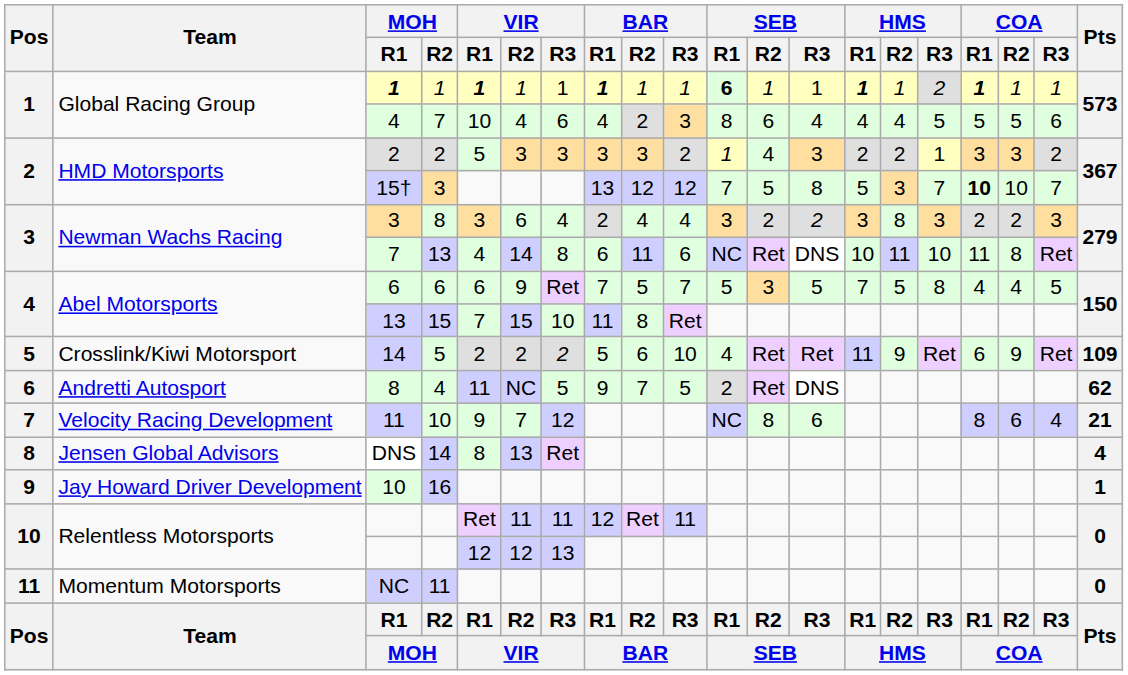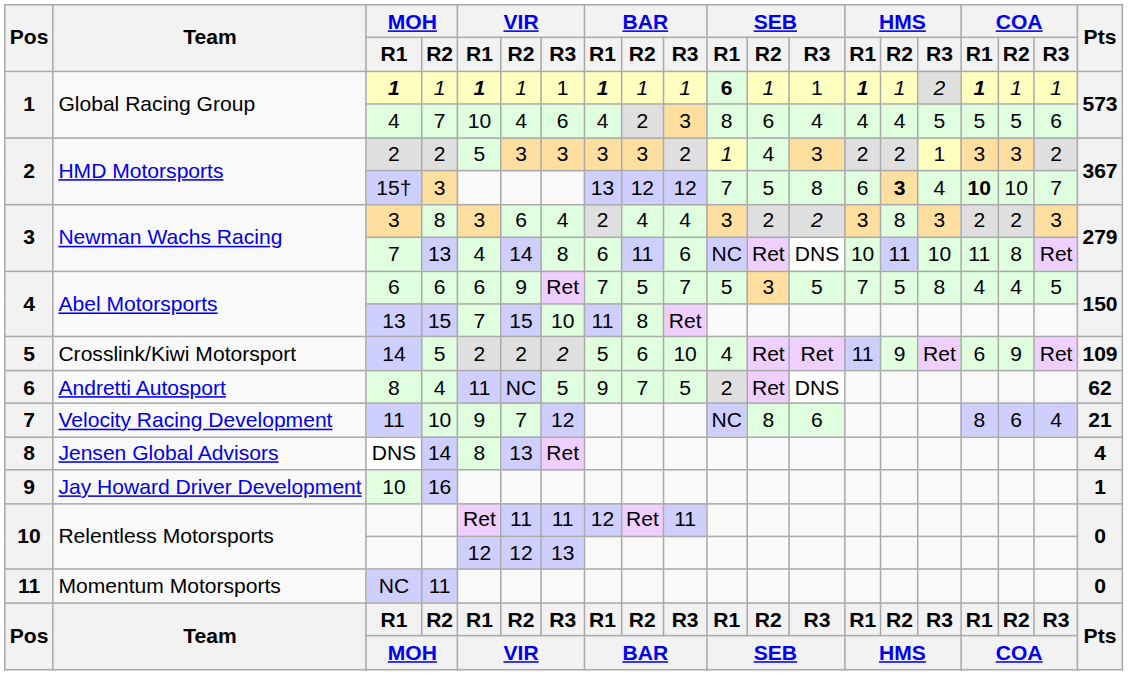 <table class="wikitable" style="font-size:85%; text-align:center">
 <tr style="background:#f9f9f9" valign="top">
 <th rowspan="2" valign="middle">Pos</th>
 <th rowspan="2" valign="middle">Team</th>
 <th colspan="2"><a href='#'>MOH</a></th>
 <th colspan="3"><a href='#'>VIR</a></th>
 <th colspan="3"><a href='#'>BAR</a></th>
 <th colspan="3"><a href='#'>SEB</a></th>
 <th colspan="3"><a href='#'>HMS</a></th>
 <th colspan="3"><a href='#'>COA</a></th>
 <th rowspan="2" valign="middle">Pts</th>
 </tr>
 <tr>
 <th>R1</th>
 <th>R2</th>
 <th>R1</th>
 <th>R2</th>
 <th>R3</th>
 <th>R1</th>
 <th>R2</th>
 <th>R3</th>
 <th>R1</th>
 <th>R2</th>
 <th>R3</th>
 <th>R1</th>
 <th>R2</th>
 <th>R3</th>
 <th>R1</th>
 <th>R2</th>
 <th>R3</th>
 </tr>
 <tr>
 <th rowspan="2">1</th>
 <td align="left" rowspan="2"> Global Racing Group</td>
 <td style="background:#ffffbf;"><strong><em>1</em></strong></td>
 <td style="background:#ffffbf;"><em>1</em></td>
 <td style="background:#ffffbf;"><strong><em>1</em></strong></td>
 <td style="background:#ffffbf;"><em>1</em></td>
 <td style="background:#ffffbf;">1</td>
 <td style="background:#ffffbf;"><strong><em>1</em></strong></td>
 <td style="background:#ffffbf;"><em>1</em></td>
 <td style="background:#ffffbf;"><em>1</em></td>
 <td style="background:#dfffdf;"><strong>6</strong></td>
 <td style="background:#ffffbf;"><em>1</em></td>
 <td style="background:#ffffbf;">1</td>
 <td style="background:#ffffbf;"><strong><em>1</em></strong></td>
 <td style="background:#ffffbf;"><em>1</em></td>
 <td style="background:#dfdfdf;"><em>2</em></td>
 <td style="background:#ffffbf;"><strong><em>1</em></strong></td>
 <td style="background:#ffffbf;"><em>1</em></td>
 <td style="background:#ffffbf;"><em>1</em></td>
 <th rowspan="2">573</th>
 </tr>
 <tr>
 <td style="background:#dfffdf;">4</td>
 <td style="background:#dfffdf;">7</td>
 <td style="background:#dfffdf;">10</td>
 <td style="background:#dfffdf;">4</td>
 <td style="background:#dfffdf;">6</td>
 <td style="background:#dfffdf;">4</td>
 <td style="background:#dfdfdf;">2</td>
 <td style="background:#ffdf9f;">3</td>
 <td style="background:#dfffdf;">8</td>
 <td style="background:#dfffdf;">6</td>
 <td style="background:#dfffdf;">4</td>
 <td style="background:#dfffdf;">4</td>
 <td style="background:#dfffdf;">4</td>
 <td style="background:#dfffdf;">5</td>
 <td style="background:#dfffdf;">5</td>
 <td style="background:#dfffdf;">5</td>
 <td style="background:#dfffdf;">6</td>
 </tr>
 <tr>
 <th rowspan="2">2</th>
 <td align="left" rowspan="2"> <a href='#'>HMD Motorsports</a></td>
 <td style="background:#dfdfdf;">2</td>
 <td style="background:#dfdfdf;">2</td>
 <td style="background:#dfffdf;">5</td>
 <td style="background:#ffdf9f;">3</td>
 <td style="background:#ffdf9f;">3</td>
 <td style="background:#ffdf9f;">3</td>
 <td style="background:#ffdf9f;">3</td>
 <td style="background:#dfdfdf;">2</td>
 <td style="background:#ffffbf;"><em>1</em></td>
 <td style="background:#dfffdf;">4</td>
 <td style="background:#ffdf9f;">3</td>
 <td style="background:#dfdfdf;">2</td>
 <td style="background:#dfdfdf;">2</td>
 <td style="background:#ffffbf;">1</td>
 <td style="background:#ffdf9f;">3</td>
 <td style="background:#ffdf9f;">3</td>
 <td style="background:#dfdfdf;">2</td>
 <th rowspan="2">367</th>
 </tr>
 <tr>
 <td style="background:#cfcfff;">15†</td>
 <td style="background:#ffdf9f;">3</td>
 <td></td>
 <td></td>
 <td></td>
 <td style="background:#cfcfff;">13</td>
 <td style="background:#cfcfff;">12</td>
 <td style="background:#cfcfff;">12</td>
 <td style="background:#dfffdf;">7</td>
 <td style="background:#dfffdf;">5</td>
 <td style="background:#dfffdf;">8</td>
-<td style="background:#dfffdf;">5</td>
-<td style="background:#ffdf9f;">3</td>
-<td style="background:#dfffdf;">7</td>
+<td style="background:#dfffdf;">6</td>
+<td style="background:#ffdf9f;"><strong>3</strong></td>
+<td style="background:#dfffdf;">4</td>
 <td style="background:#dfffdf;"><strong>10</strong></td>
 <td style="background:#dfffdf;">10</td>
 <td style="background:#dfffdf;">7</td>
 </tr>
 <tr>
 <th rowspan="2">3</th>
 <td align="left" rowspan="2"> <a href='#'>Newman Wachs Racing</a></td>
 <td style="background:#ffdf9f;">3</td>
 <td style="background:#dfffdf;">8</td>
 <td style="background:#ffdf9f;">3</td>
 <td style="background:#dfffdf;">6</td>
 <td style="background:#dfffdf;">4</td>
 <td style="background:#dfdfdf;">2</td>
 <td style="background:#dfffdf;">4</td>
 <td style="background:#dfffdf;">4</td>
 <td style="background:#ffdf9f;">3</td>
 <td style="background:#dfdfdf;">2</td>
 <td style="background:#dfdfdf;"><em>2</em></td>
 <td style="background:#ffdf9f;">3</td>
 <td style="background:#dfffdf;">8</td>
 <td style="background:#ffdf9f;">3</td>
 <td style="background:#dfdfdf;">2</td>
 <td style="background:#dfdfdf;">2</td>
 <td style="background:#ffdf9f;">3</td>
 <th rowspan="2">279</th>
 </tr>
 <tr>
 <td style="background:#dfffdf;">7</td>
 <td style="background:#cfcfff;">13</td>
 <td style="background:#dfffdf;">4</td>
 <td style="background:#cfcfff;">14</td>
 <td style="background:#dfffdf;">8</td>
 <td style="background:#dfffdf;">6</td>
 <td style="background:#cfcfff;">11</td>
 <td style="background:#dfffdf;">6</td>
 <td style="background:#cfcfff;">NC</td>
 <td style="background:#efcfff;">Ret</td>
 <td style="background:#ffffff;">DNS</td>
 <td style="background:#dfffdf;">10</td>
 <td style="background:#cfcfff;">11</td>
 <td style="background:#dfffdf;">10</td>
 <td style="background:#dfffdf;">11</td>
 <td style="background:#dfffdf;">8</td>
 <td style="background:#efcfff;">Ret</td>
 </tr>
 <tr>
 <th rowspan="2">4</th>
 <td align="left" rowspan="2"> <a href='#'>Abel Motorsports</a></td>
 <td style="background:#dfffdf;">6</td>
 <td style="background:#dfffdf;">6</td>
 <td style="background:#dfffdf;">6</td>
 <td style="background:#dfffdf;">9</td>
 <td style="background:#efcfff;">Ret</td>
 <td style="background:#dfffdf;">7</td>
 <td style="background:#dfffdf;">5</td>
 <td style="background:#dfffdf;">7</td>
 <td style="background:#dfffdf;">5</td>
 <td style="background:#ffdf9f;">3</td>
 <td style="background:#dfffdf;">5</td>
 <td style="background:#dfffdf;">7</td>
 <td style="background:#dfffdf;">5</td>
 <td style="background:#dfffdf;">8</td>
 <td style="background:#dfffdf;">4</td>
 <td style="background:#dfffdf;">4</td>
 <td style="background:#dfffdf;">5</td>
 <th rowspan="2">150</th>
 </tr>
 <tr>
 <td style="background:#cfcfff;">13</td>
 <td style="background:#cfcfff;">15</td>
 <td style="background:#dfffdf;">7</td>
 <td style="background:#cfcfff;">15</td>
 <td style="background:#dfffdf;">10</td>
 <td style="background:#cfcfff;">11</td>
 <td style="background:#dfffdf;">8</td>
 <td style="background:#efcfff;">Ret</td>
 <td></td>
 <td></td>
 <td></td>
 <td></td>
 <td></td>
 <td></td>
 <td></td>
 <td></td>
 <td></td>
 </tr>
 <tr>
 <th>5</th>
 <td align="left"> Crosslink/Kiwi Motorsport</td>
 <td style="background:#cfcfff;">14</td>
 <td style="background:#dfffdf;">5</td>
 <td style="background:#dfdfdf;">2</td>
 <td style="background:#dfdfdf;">2</td>
 <td style="background:#dfdfdf;"><em>2</em></td>
 <td style="background:#dfffdf;">5</td>
 <td style="background:#dfffdf;">6</td>
 <td style="background:#dfffdf;">10</td>
 <td style="background:#dfffdf;">4</td>
 <td style="background:#efcfff;">Ret</td>
 <td style="background:#efcfff;">Ret</td>
 <td style="background:#cfcfff;">11</td>
 <td style="background:#dfffdf;">9</td>
 <td style="background:#efcfff;">Ret</td>
 <td style="background:#dfffdf;">6</td>
 <td style="background:#dfffdf;">9</td>
 <td style="background:#efcfff;">Ret</td>
 <th>109</th>
 </tr>
 <tr>
 <th>6</th>
 <td align="left"> <a href='#'>Andretti Autosport</a></td>
 <td style="background:#dfffdf;">8</td>
 <td style="background:#dfffdf;">4</td>
 <td style="background:#cfcfff;">11</td>
 <td style="background:#cfcfff;">NC</td>
 <td style="background:#dfffdf;">5</td>
 <td style="background:#dfffdf;">9</td>
 <td style="background:#dfffdf;">7</td>
 <td style="background:#dfffdf;">5</td>
 <td style="background:#dfdfdf;">2</td>
 <td style="background:#efcfff;">Ret</td>
 <td style="background:#ffffff;">DNS</td>
 <td></td>
 <td></td>
 <td></td>
 <td></td>
 <td></td>
 <td></td>
 <th>62</th>
 </tr>
 <tr>
 <th>7</th>
 <td align="left"> <a href='#'>Velocity Racing Development</a></td>
 <td style="background:#cfcfff;">11</td>
 <td style="background:#dfffdf;">10</td>
 <td style="background:#dfffdf;">9</td>
 <td style="background:#dfffdf;">7</td>
 <td style="background:#cfcfff;">12</td>
 <td></td>
 <td></td>
 <td></td>
 <td style="background:#cfcfff;">NC</td>
 <td style="background:#dfffdf;">8</td>
 <td style="background:#dfffdf;">6</td>
 <td></td>
 <td></td>
 <td></td>
 <td style="background:#cfcfff;">8</td>
 <td style="background:#cfcfff;">6</td>
 <td style="background:#cfcfff;">4</td>
 <th>21</th>
 </tr>
 <tr>
 <th>8</th>
 <td align="left"> <a href='#'>Jensen Global Advisors</a></td>
 <td style="background:#ffffff;">DNS</td>
 <td style="background:#cfcfff;">14</td>
 <td style="background:#dfffdf;">8</td>
 <td style="background:#cfcfff;">13</td>
 <td style="background:#efcfff;">Ret</td>
 <td></td>
 <td></td>
 <td></td>
 <td></td>
 <td></td>
 <td></td>
 <td></td>
 <td></td>
 <td></td>
 <td></td>
 <td></td>
 <td></td>
 <th>4</th>
 </tr>
 <tr>
 <th>9</th>
 <td align="left"> <a href='#'>Jay Howard Driver Development</a></td>
 <td style="background:#dfffdf;">10</td>
 <td style="background:#cfcfff;">16</td>
 <td></td>
 <td></td>
 <td></td>
 <td></td>
 <td></td>
 <td></td>
 <td></td>
 <td></td>
 <td></td>
 <td></td>
 <td></td>
 <td></td>
 <td></td>
 <td></td>
 <td></td>
 <th>1</th>
 </tr>
 <tr>
 <th rowspan="2">10</th>
 <td align="left" rowspan="2"> Relentless Motorsports</td>
 <td></td>
 <td></td>
 <td style="background:#efcfff;">Ret</td>
 <td style="background:#cfcfff;">11</td>
 <td style="background:#cfcfff;">11</td>
 <td style="background:#cfcfff;">12</td>
 <td style="background:#efcfff;">Ret</td>
 <td style="background:#cfcfff;">11</td>
 <td></td>
 <td></td>
 <td></td>
 <td></td>
 <td></td>
 <td></td>
 <td></td>
 <td></td>
 <td></td>
 <th rowspan="2">0</th>
 </tr>
 <tr>
 <td></td>
 <td></td>
 <td style="background:#cfcfff;">12</td>
 <td style="background:#cfcfff;">12</td>
 <td style="background:#cfcfff;">13</td>
 <td></td>
 <td></td>
 <td></td>
 <td></td>
 <td></td>
 <td></td>
 <td></td>
 <td></td>
 <td></td>
 <td></td>
 <td></td>
 <td></td>
 </tr>
 <tr>
 <th>11</th>
 <td align="left"> Momentum Motorsports</td>
 <td style="background:#cfcfff;">NC</td>
 <td style="background:#cfcfff;">11</td>
 <td></td>
 <td></td>
 <td></td>
 <td></td>
 <td></td>
 <td></td>
 <td></td>
 <td></td>
 <td></td>
 <td></td>
 <td></td>
 <td></td>
 <td></td>
 <td></td>
 <td></td>
 <th>0</th>
 </tr>
 <tr>
 <th rowspan="2">Pos</th>
 <th rowspan="2">Team</th>
 <th>R1</th>
 <th>R2</th>
 <th>R1</th>
 <th>R2</th>
 <th>R3</th>
 <th>R1</th>
 <th>R2</th>
 <th>R3</th>
 <th>R1</th>
 <th>R2</th>
 <th>R3</th>
 <th>R1</th>
 <th>R2</th>
 <th>R3</th>
 <th>R1</th>
 <th>R2</th>
 <th>R3</th>
 <th rowspan="2">Pts</th>
 </tr>
 <tr valign="top">
 <th colspan="2"><a href='#'>MOH</a></th>
 <th colspan="3"><a href='#'>VIR</a></th>
 <th colspan="3"><a href='#'>BAR</a></th>
 <th colspan="3"><a href='#'>SEB</a></th>
 <th colspan="3"><a href='#'>HMS</a></th>
 <th colspan="3"><a href='#'>COA</a></th>
 </tr>
 </table>
